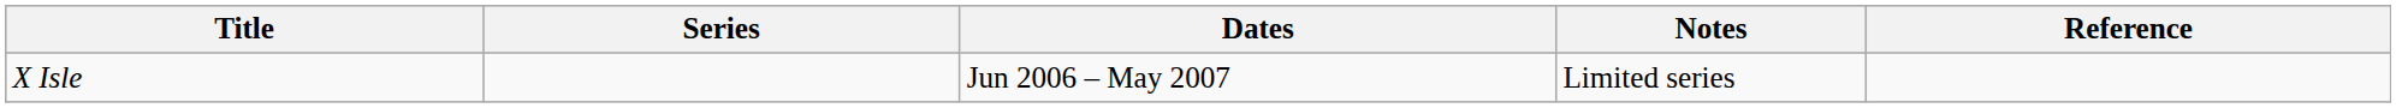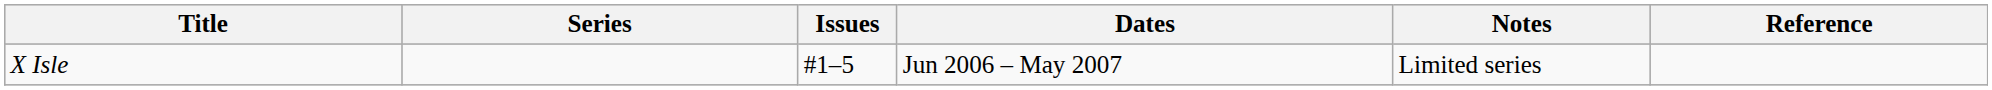 <table class="wikitable sortable" style="width:100%;">
 <tr>
 <th width=20%>Title</th>
 <th width=20%>Series</th>
+<th width=5%>Issues</th>
 <th width=25%>Dates</th>
 <th width=13%>Notes</th>
 <th>Reference</th>
 </tr>
 <tr>
 <td><em>X Isle</em></td>
 <td></td>
+<td>#1–5</td>
 <td>Jun 2006 – May 2007</td>
 <td>Limited series</td>
 <td></td>
 </tr>
 </table>
